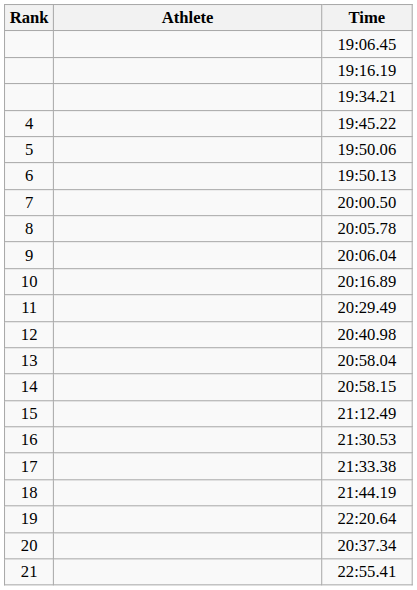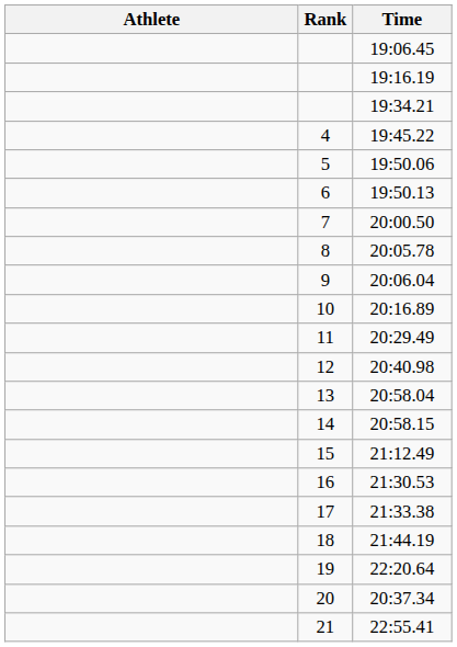 <table class=wikitable style="text-align:center">
 <tr>
+<th width=250>Athlete</th>
 <th width=40>Rank</th>
-<th width=250>Athlete</th>
 <th width=80>Time</th>
 </tr>
 <tr>
+<td align=left></td>
 <td></td>
-<td align=left></td>
 <td>19:06.45</td>
 </tr>
 <tr>
+<td align=left></td>
 <td></td>
-<td align=left></td>
 <td>19:16.19</td>
 </tr>
 <tr>
+<td align=left></td>
 <td></td>
-<td align=left></td>
 <td>19:34.21</td>
 </tr>
 <tr>
+<td align=left></td>
 <td>4</td>
-<td align=left></td>
 <td>19:45.22</td>
 </tr>
 <tr>
+<td align=left></td>
 <td>5</td>
-<td align=left></td>
 <td>19:50.06</td>
 </tr>
 <tr>
+<td align=left></td>
 <td>6</td>
-<td align=left></td>
 <td>19:50.13</td>
 </tr>
 <tr>
+<td align=left></td>
 <td>7</td>
-<td align=left></td>
 <td>20:00.50</td>
 </tr>
 <tr>
+<td align=left></td>
 <td>8</td>
-<td align=left></td>
 <td>20:05.78</td>
 </tr>
 <tr>
+<td align=left></td>
 <td>9</td>
-<td align=left></td>
 <td>20:06.04</td>
 </tr>
 <tr>
+<td align=left></td>
 <td>10</td>
-<td align=left></td>
 <td>20:16.89</td>
 </tr>
 <tr>
+<td align=left></td>
 <td>11</td>
-<td align=left></td>
 <td>20:29.49</td>
 </tr>
 <tr>
+<td align=left></td>
 <td>12</td>
-<td align=left></td>
 <td>20:40.98</td>
 </tr>
 <tr>
+<td align=left></td>
 <td>13</td>
-<td align=left></td>
 <td>20:58.04</td>
 </tr>
 <tr>
+<td align=left></td>
 <td>14</td>
-<td align=left></td>
 <td>20:58.15</td>
 </tr>
 <tr>
+<td align=left></td>
 <td>15</td>
-<td align=left></td>
 <td>21:12.49</td>
 </tr>
 <tr>
+<td align=left></td>
 <td>16</td>
-<td align=left></td>
 <td>21:30.53</td>
 </tr>
 <tr>
+<td align=left></td>
 <td>17</td>
-<td align=left></td>
 <td>21:33.38</td>
 </tr>
 <tr>
+<td align=left></td>
 <td>18</td>
-<td align=left></td>
 <td>21:44.19</td>
 </tr>
 <tr>
+<td align=left></td>
 <td>19</td>
-<td align=left></td>
 <td>22:20.64</td>
 </tr>
 <tr>
+<td align=left></td>
 <td>20</td>
-<td align=left></td>
 <td>20:37.34</td>
 </tr>
 <tr>
+<td align=left></td>
 <td>21</td>
-<td align=left></td>
 <td>22:55.41</td>
 </tr>
 </table>
